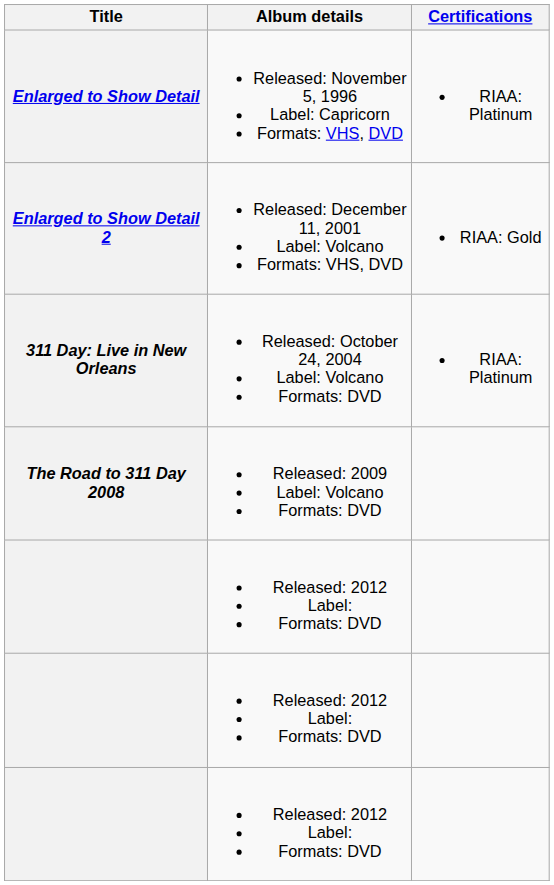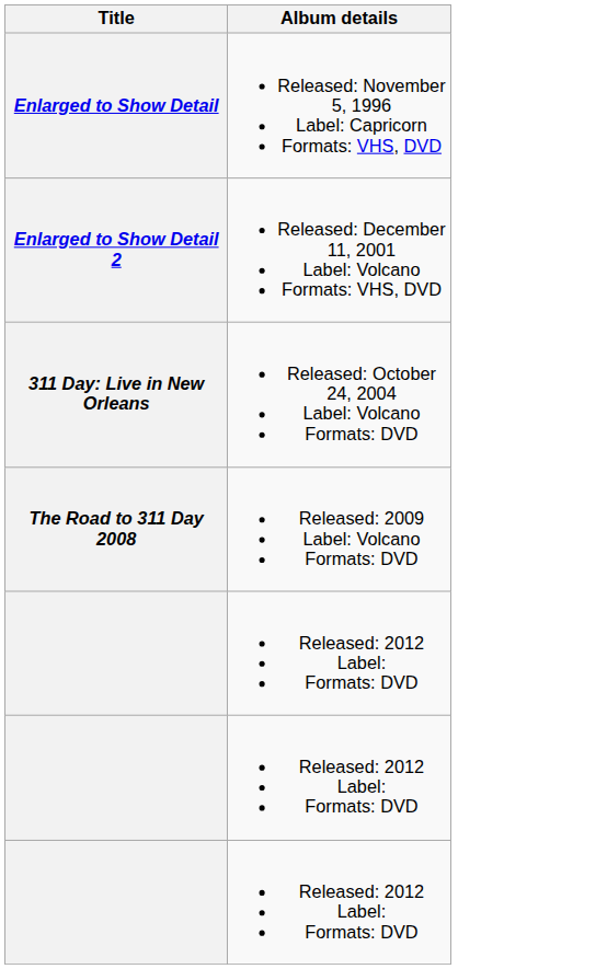 <table class="wikitable plainrowheaders" style="text-align:center;" border="1">
 <tr>
 <th scope="col" style="width:12em;">Title</th>
 <th scope="col" style="width:12em;">Album details</th>
-<th scope="col" style="width:8em;"><a href='#'>Certifications</a></th>
 </tr>
 <tr>
 <th scope="row"><em><a href='#'>Enlarged to Show Detail</a></em></th>
 <td><br><ul><li>Released: November 5, 1996</li><li>Label: Capricorn</li><li>Formats: <a href='#'>VHS</a>, <a href='#'>DVD</a></li></ul></td>
-<td><br><ul><li>RIAA: Platinum</li></ul></td>
 </tr>
 <tr>
 <th scope="row"><em><a href='#'>Enlarged to Show Detail 2</a></em></th>
 <td><br><ul><li>Released: December 11, 2001</li><li>Label: Volcano</li><li>Formats: VHS, DVD</li></ul></td>
-<td><br><ul><li>RIAA: Gold</li></ul></td>
 </tr>
 <tr>
 <th scope="row"><em>311 Day: Live in New Orleans</em></th>
 <td><br><ul><li>Released: October 24, 2004</li><li>Label: Volcano</li><li>Formats: DVD</li></ul></td>
-<td><br><ul><li>RIAA: Platinum</li></ul></td>
 </tr>
 <tr>
 <th scope="row"><em>The Road to 311 Day 2008</em></th>
 <td><br><ul><li>Released: 2009</li><li>Label: Volcano</li><li>Formats: DVD</li></ul></td>
-<td></td>
 </tr>
 <tr>
 <th scope="row"><em></em></th>
 <td><br><ul><li>Released: 2012</li><li>Label: </li><li>Formats: DVD</li></ul></td>
-<td></td>
 </tr>
 <tr>
 <th scope="row"></th>
 <td><br><ul><li>Released: 2012</li><li>Label: </li><li>Formats: DVD</li></ul></td>
-<td></td>
 </tr>
 <tr>
 <th scope="row"></th>
 <td><br><ul><li>Released: 2012</li><li>Label: </li><li>Formats: DVD</li></ul></td>
-<td></td>
 </tr>
 </table>
